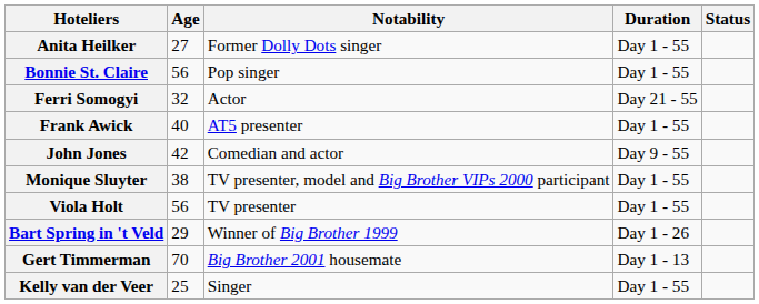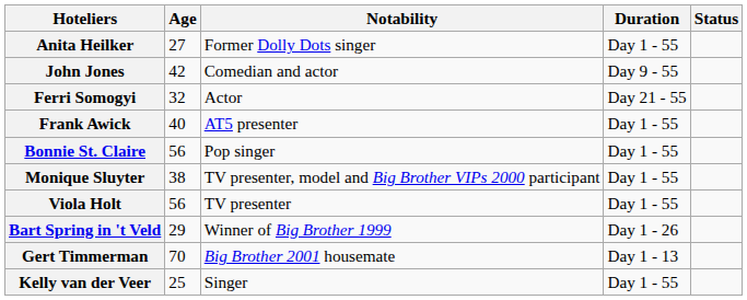 <table class="wikitable" style="font-size:95%; text-align:left; line-height:17px; width:auto">
 <tr>
 <th>Hoteliers</th>
 <th>Age</th>
 <th>Notability</th>
 <th>Duration</th>
 <th>Status</th>
 </tr>
 <tr>
 <th>Anita Heilker</th>
 <td>27</td>
 <td>Former <a href='#'>Dolly Dots</a> singer</td>
 <td>Day 1 - 55</td>
 <td></td>
 </tr>
 <tr>
-<th><a href='#'>Bonnie St. Claire</a></th>
-<td>56</td>
-<td>Pop singer</td>
-<td>Day 1 - 55</td>
+<th>John Jones</th>
+<td>42</td>
+<td>Comedian and actor</td>
+<td>Day 9 - 55</td>
 <td></td>
 </tr>
 <tr>
 <th>Ferri Somogyi</th>
 <td>32</td>
 <td>Actor</td>
 <td>Day 21 - 55</td>
 <td></td>
 </tr>
 <tr>
 <th>Frank Awick</th>
 <td>40</td>
 <td><a href='#'>AT5</a> presenter</td>
 <td>Day 1 - 55</td>
 <td></td>
 </tr>
 <tr>
-<th>John Jones</th>
-<td>42</td>
-<td>Comedian and actor</td>
-<td>Day 9 - 55</td>
+<th><a href='#'>Bonnie St. Claire</a></th>
+<td>56</td>
+<td>Pop singer</td>
+<td>Day 1 - 55</td>
 <td></td>
 </tr>
 <tr>
 <th>Monique Sluyter</th>
 <td>38</td>
 <td>TV presenter, model and <em><a href='#'>Big Brother VIPs 2000</a></em> participant</td>
 <td>Day 1 - 55</td>
 <td></td>
 </tr>
 <tr>
 <th>Viola Holt</th>
 <td>56</td>
 <td>TV presenter</td>
 <td>Day 1 - 55</td>
 <td></td>
 </tr>
 <tr>
 <th><a href='#'>Bart Spring in 't Veld</a></th>
 <td>29</td>
 <td>Winner of <a href='#'><em>Big Brother 1999</em></a></td>
 <td>Day 1 - 26</td>
 <td></td>
 </tr>
 <tr>
 <th>Gert Timmerman</th>
 <td>70</td>
 <td><em><a href='#'>Big Brother 2001</a></em> housemate</td>
 <td>Day 1 - 13</td>
 <td></td>
 </tr>
 <tr>
 <th>Kelly van der Veer</th>
 <td>25</td>
 <td>Singer</td>
 <td>Day 1 - 55</td>
 <td></td>
 </tr>
 </table>
